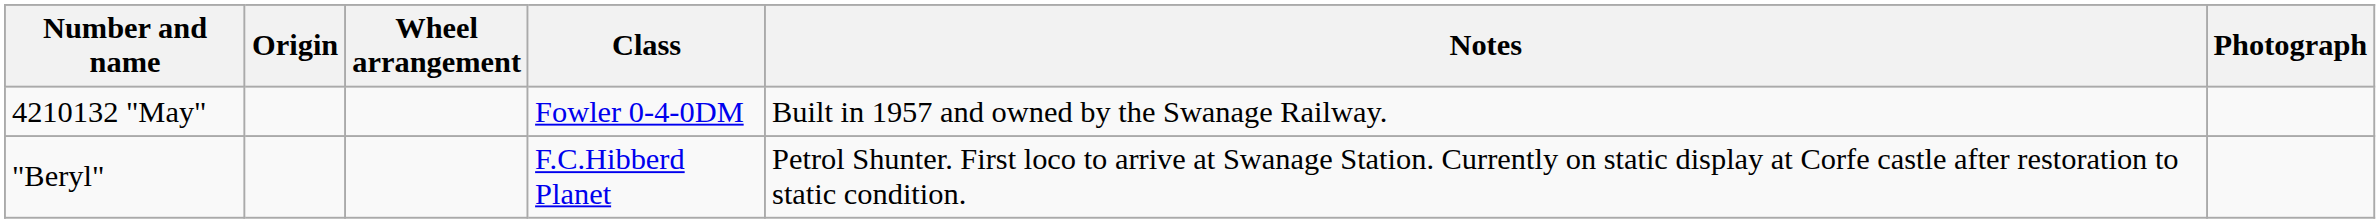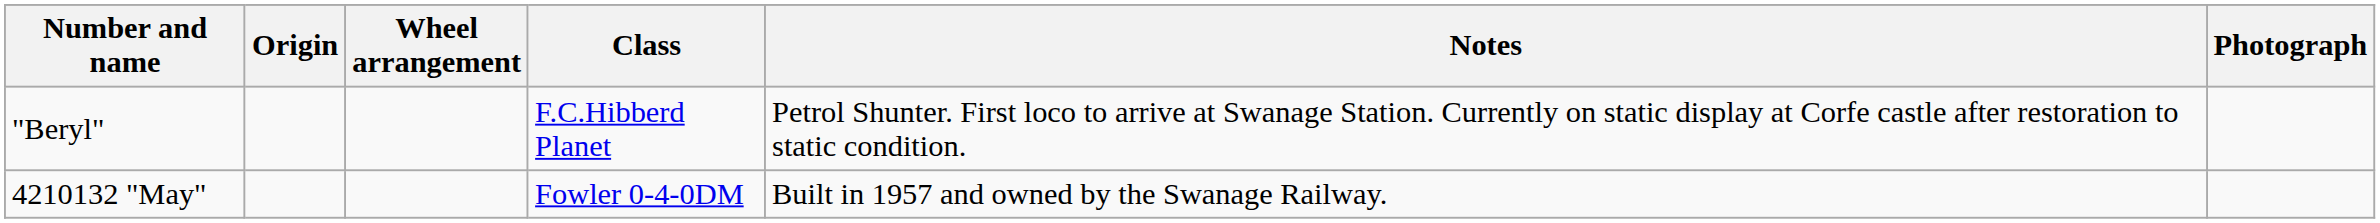 <table class="wikitable">
 <tr>
 <th>Number and name</th>
 <th>Origin</th>
 <th>Wheel<br>arrangement</th>
 <th>Class</th>
 <th>Notes</th>
 <th>Photograph</th>
 </tr>
 <tr>
+<td>"Beryl"</td>
+<td></td>
+<td></td>
+<td><a href='#'>F.C.Hibberd Planet</a></td>
+<td>Petrol Shunter. First loco to arrive at Swanage Station. Currently on static display at Corfe castle after restoration to static condition.</td>
+<td></td>
+</tr>
+<tr>
 <td>4210132 "May"</td>
 <td></td>
 <td></td>
 <td><a href='#'>Fowler 0-4-0DM</a></td>
 <td>Built in 1957 and owned by the Swanage Railway.</td>
 <td></td>
 </tr>
-<tr>
-<td>"Beryl"</td>
-<td></td>
-<td></td>
-<td><a href='#'>F.C.Hibberd Planet</a></td>
-<td>Petrol Shunter. First loco to arrive at Swanage Station. Currently on static display at Corfe castle after restoration to static condition.</td>
-<td></td>
-</tr>
 </table>
